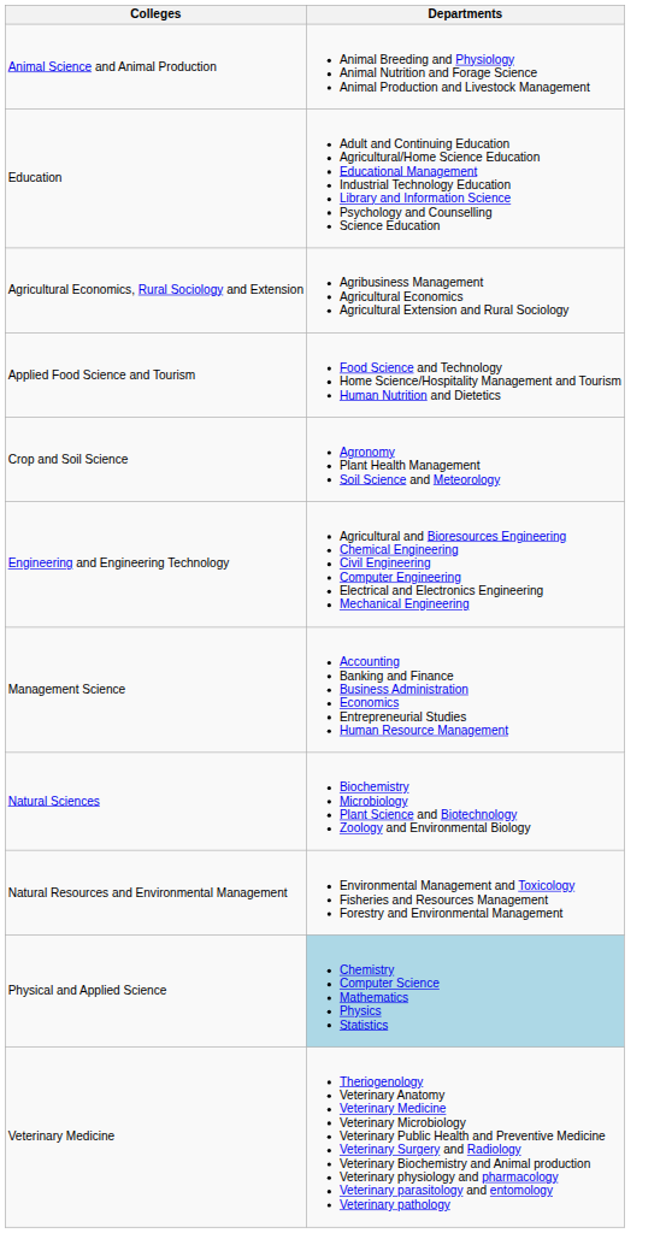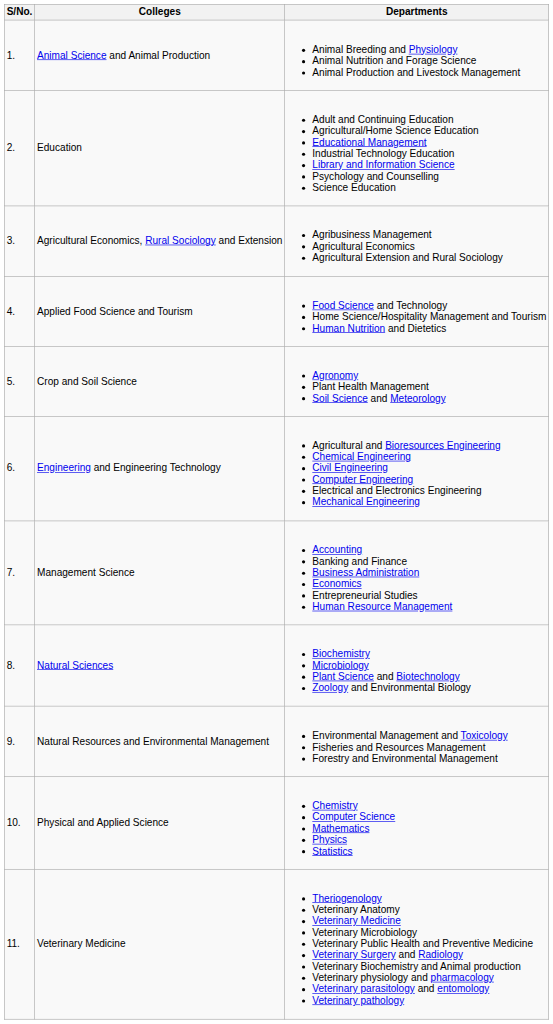 <table class="wikitable">
 <tr>
+<th>S/No.</th>
 <th>Colleges</th>
 <th>Departments</th>
 </tr>
 <tr>
+<td>1.</td>
 <td><a href='#'>Animal Science</a> and Animal Production</td>
 <td><br><ul><li>Animal Breeding and <a href='#'>Physiology</a></li><li>Animal Nutrition and Forage Science</li><li>Animal Production and Livestock Management</li></ul></td>
 </tr>
 <tr>
+<td>2.</td>
 <td>Education</td>
 <td><br><ul><li>Adult and Continuing Education</li><li>Agricultural/Home Science Education</li><li><a href='#'>Educational Management</a></li><li>Industrial Technology Education</li><li><a href='#'>Library and Information Science</a></li><li>Psychology and Counselling</li><li>Science Education</li></ul></td>
 </tr>
 <tr>
+<td>3.</td>
 <td>Agricultural Economics, <a href='#'>Rural Sociology</a> and Extension</td>
 <td><br><ul><li>Agribusiness Management</li><li>Agricultural Economics</li><li>Agricultural Extension and Rural Sociology</li></ul></td>
 </tr>
 <tr>
+<td>4.</td>
 <td>Applied Food Science and Tourism</td>
 <td><br><ul><li><a href='#'>Food Science</a> and Technology</li><li>Home Science/Hospitality Management and Tourism</li><li><a href='#'>Human Nutrition</a> and Dietetics</li></ul></td>
 </tr>
 <tr>
+<td>5.</td>
 <td>Crop and Soil Science</td>
 <td><br><ul><li><a href='#'>Agronomy</a></li><li>Plant Health Management</li><li><a href='#'>Soil Science</a> and <a href='#'>Meteorology</a></li></ul></td>
 </tr>
 <tr>
+<td>6.</td>
 <td><a href='#'>Engineering</a> and Engineering Technology</td>
 <td><br><ul><li>Agricultural and <a href='#'>Bioresources Engineering</a></li><li><a href='#'>Chemical Engineering</a></li><li><a href='#'>Civil Engineering</a></li><li><a href='#'>Computer Engineering</a></li><li>Electrical and Electronics Engineering</li><li><a href='#'>Mechanical Engineering</a></li></ul></td>
 </tr>
 <tr>
+<td>7.</td>
 <td>Management Science</td>
 <td><br><ul><li><a href='#'>Accounting</a></li><li>Banking and Finance</li><li><a href='#'>Business Administration</a></li><li><a href='#'>Economics</a></li><li>Entrepreneurial Studies</li><li><a href='#'>Human Resource Management</a></li></ul></td>
 </tr>
 <tr>
+<td>8.</td>
 <td><a href='#'>Natural Sciences</a></td>
 <td><br><ul><li><a href='#'>Biochemistry</a></li><li><a href='#'>Microbiology</a></li><li><a href='#'>Plant Science</a> and <a href='#'>Biotechnology</a></li><li><a href='#'>Zoology</a> and Environmental Biology</li></ul></td>
 </tr>
 <tr>
+<td>9.</td>
 <td>Natural Resources and Environmental Management</td>
 <td><br><ul><li>Environmental Management and <a href='#'>Toxicology</a></li><li>Fisheries and Resources Management</li><li>Forestry and Environmental Management</li></ul></td>
 </tr>
 <tr>
+<td>10.</td>
 <td>Physical and Applied Science</td>
-<td style="background: lightblue;"><br><ul><li><a href='#'>Chemistry</a></li><li><a href='#'>Computer Science</a></li><li><a href='#'>Mathematics</a></li><li><a href='#'>Physics</a></li><li><a href='#'>Statistics</a></li></ul></td>
+<td><br><ul><li><a href='#'>Chemistry</a></li><li><a href='#'>Computer Science</a></li><li><a href='#'>Mathematics</a></li><li><a href='#'>Physics</a></li><li><a href='#'>Statistics</a></li></ul></td>
 </tr>
 <tr>
+<td>11.</td>
 <td>Veterinary Medicine</td>
 <td><br><ul><li><a href='#'>Theriogenology</a></li><li>Veterinary Anatomy</li><li><a href='#'>Veterinary Medicine</a></li><li>Veterinary Microbiology</li><li>Veterinary Public Health and Preventive Medicine</li><li><a href='#'>Veterinary Surgery</a> and <a href='#'>Radiology</a></li><li>Veterinary Biochemistry and Animal production</li><li>Veterinary physiology and <a href='#'>pharmacology</a></li><li><a href='#'>Veterinary parasitology</a> and <a href='#'>entomology</a></li><li><a href='#'>Veterinary pathology</a></li></ul></td>
 </tr>
 </table>
